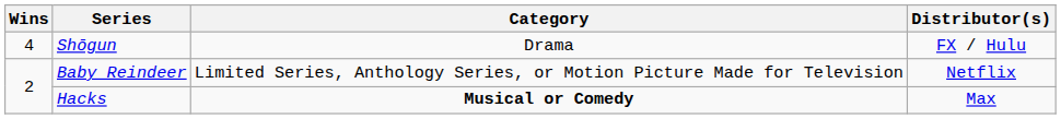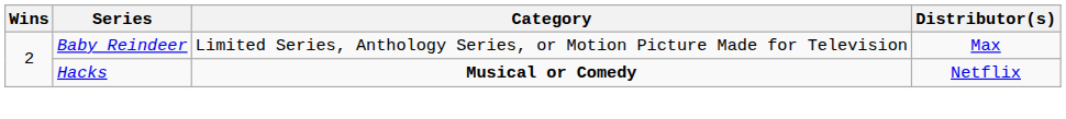 <table class="wikitable">
 <tr>
 <th>Wins</th>
 <th>Series</th>
 <th>Category</th>
 <th>Distributor(s)</th>
 </tr>
 <tr>
-<td style="text-align:center">4</td>
-<td><em><a href='#'>Shōgun</a></em></td>
-<td style="text-align:center">Drama</td>
-<td style="text-align:center"><a href='#'>FX</a> / <a href='#'>Hulu</a></td>
-</tr>
-<tr>
 <td style="text-align:center" rowspan="2">2</td>
 <td><em><a href='#'>Baby Reindeer</a></em></td>
 <td style="text-align:center">Limited Series, Anthology Series, or Motion Picture Made for Television</td>
-<td style="text-align:center"><a href='#'>Netflix</a></td>
+<td style="text-align:center"><a href='#'>Max</a></td>
 </tr>
 <tr>
 <td><em><a href='#'>Hacks</a></em></td>
 <td style="text-align:center"><strong>Musical or Comedy</strong></td>
-<td style="text-align:center"><a href='#'>Max</a></td>
+<td style="text-align:center"><a href='#'>Netflix</a></td>
 </tr>
 </table>
